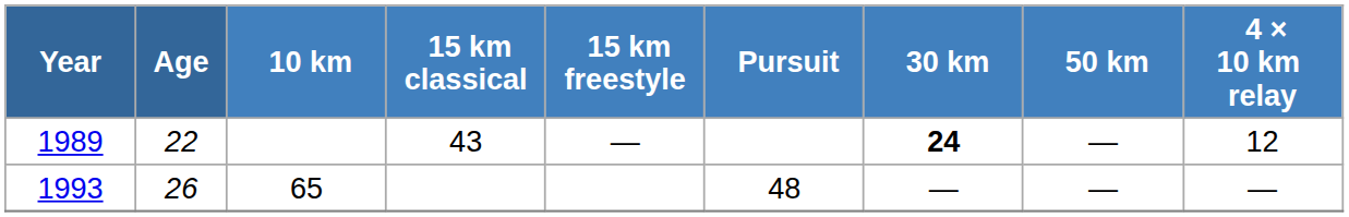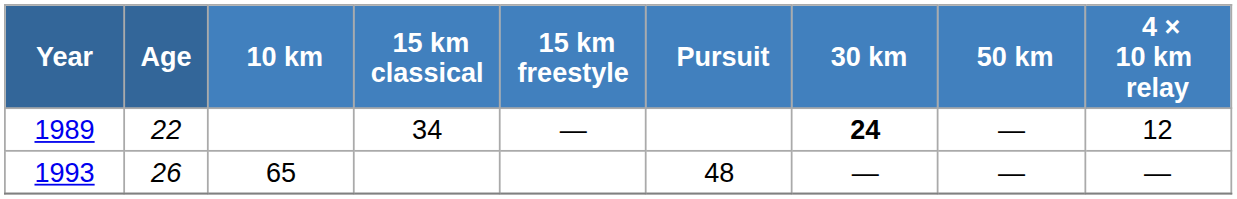 <table class="wikitable" style="font-size:95%; text-align:center; border:grey solid 1px; border-collapse:collapse; background:#ffffff;">
 <tr>
 <th style="background-color:#369; color:white; width:60px;"> Year </th>
 <th style="background-color:#369; color:white; width:40px;"> Age </th>
 <th style="background-color:#4180be; color:white; width:75px;"> 10 km</th>
 <th style="background-color:#4180be; color:white; width:75px;"> 15 km<br> classical </th>
 <th style="background-color:#4180be; color:white; width:75px;"> 15 km<br> freestyle </th>
 <th style="background-color:#4180be; color:white; width:75px;"> Pursuit</th>
 <th style="background-color:#4180be; color:white; width:75px;"> 30 km</th>
 <th style="background-color:#4180be; color:white; width:75px;"> 50 km</th>
 <th style="background-color:#4180be; color:white; width:75px;"> 4 × 10 km <br> relay </th>
 </tr>
 <tr>
 <td><a href='#'>1989</a></td>
 <td><em>22</em></td>
 <td></td>
-<td>43</td>
+<td>34</td>
 <td>—</td>
 <td></td>
 <td><strong>24</strong></td>
 <td>—</td>
 <td>12</td>
 </tr>
 <tr>
 <td><a href='#'>1993</a></td>
 <td><em>26</em></td>
 <td>65</td>
 <td></td>
 <td></td>
 <td>48</td>
 <td>—</td>
 <td>—</td>
 <td>—</td>
 </tr>
 <tr>
 </tr>
 </table>
